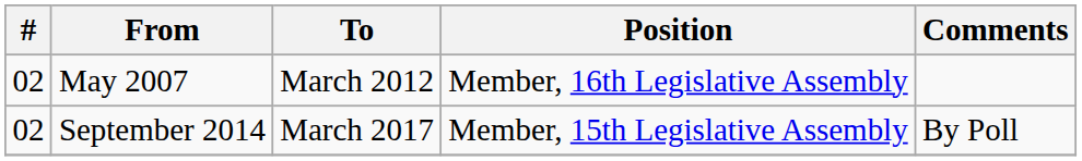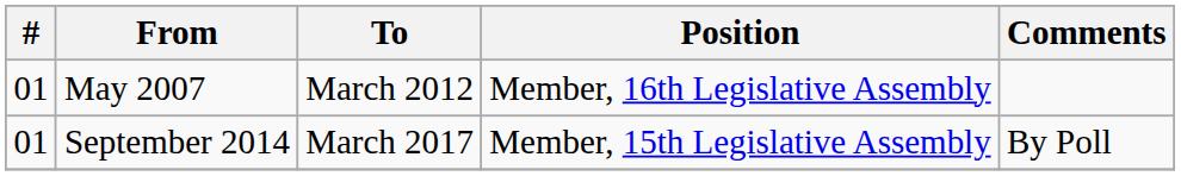 <table class="wikitable sortable">
 <tr>
 <th>#</th>
 <th>From</th>
 <th>To</th>
 <th>Position</th>
 <th>Comments</th>
 </tr>
 <tr>
-<td>02</td>
+<td>01</td>
 <td>May 2007</td>
 <td>March 2012</td>
 <td>Member, <a href='#'>16th Legislative Assembly</a></td>
 <td></td>
 </tr>
 <tr>
-<td>02</td>
+<td>01</td>
 <td>September 2014</td>
 <td>March 2017</td>
 <td>Member, <a href='#'>15th Legislative Assembly</a></td>
 <td>By Poll</td>
 </tr>
 <tr>
 </tr>
 </table>
